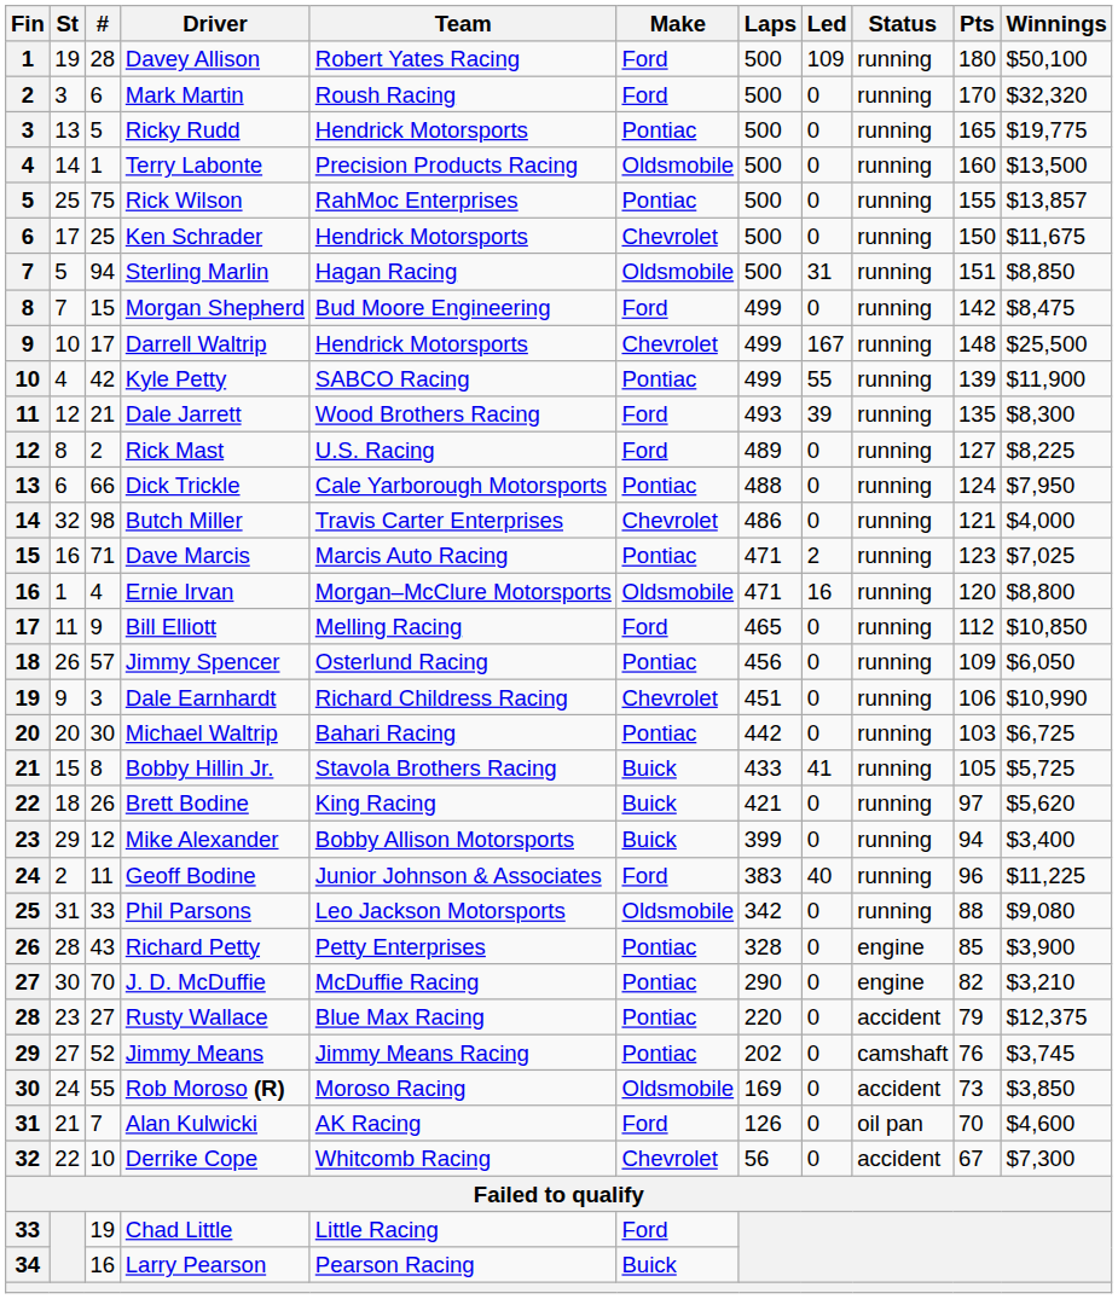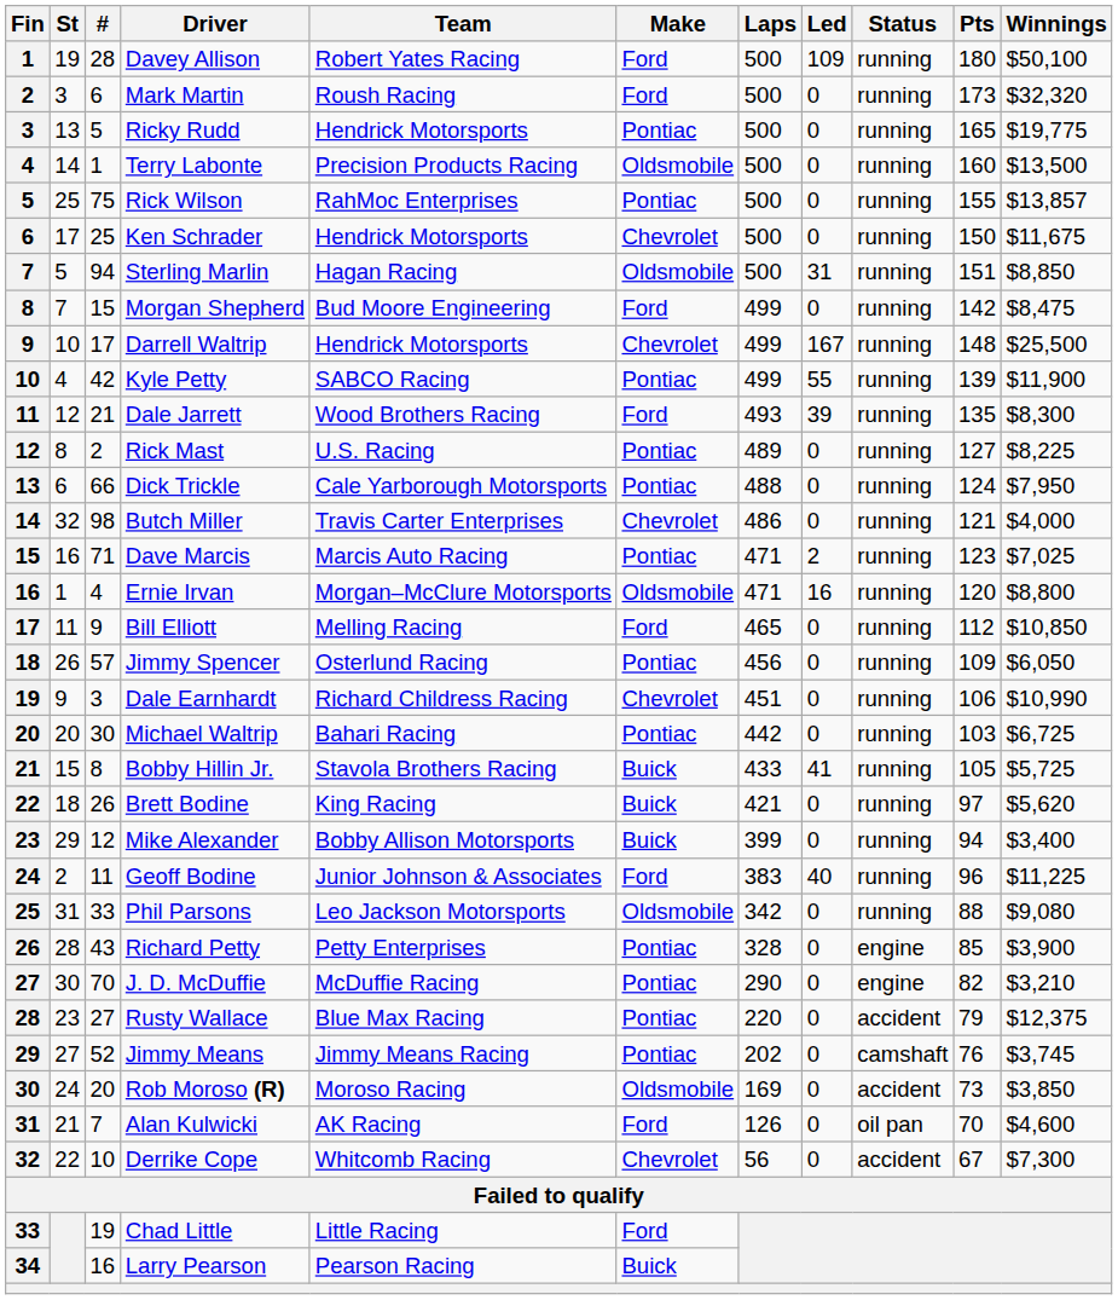 <table class="wikitable" style="font-size:95%">
 <tr>
 <th>Fin</th>
 <th>St</th>
 <th>#</th>
 <th>Driver</th>
 <th>Team</th>
 <th>Make</th>
 <th>Laps</th>
 <th>Led</th>
 <th>Status</th>
 <th>Pts</th>
 <th>Winnings</th>
 </tr>
 <tr>
 <th>1</th>
 <td>19</td>
 <td>28</td>
 <td><a href='#'>Davey Allison</a></td>
 <td><a href='#'>Robert Yates Racing</a></td>
 <td><a href='#'>Ford</a></td>
 <td>500</td>
 <td>109</td>
 <td>running</td>
 <td>180</td>
 <td>$50,100</td>
 </tr>
 <tr>
 <th>2</th>
 <td>3</td>
 <td>6</td>
 <td><a href='#'>Mark Martin</a></td>
 <td><a href='#'>Roush Racing</a></td>
 <td><a href='#'>Ford</a></td>
 <td>500</td>
 <td>0</td>
 <td>running</td>
-<td>170</td>
+<td>173</td>
 <td>$32,320</td>
 </tr>
 <tr>
 <th>3</th>
 <td>13</td>
 <td>5</td>
 <td><a href='#'>Ricky Rudd</a></td>
 <td><a href='#'>Hendrick Motorsports</a></td>
 <td><a href='#'>Pontiac</a></td>
 <td>500</td>
 <td>0</td>
 <td>running</td>
 <td>165</td>
 <td>$19,775</td>
 </tr>
 <tr>
 <th>4</th>
 <td>14</td>
 <td>1</td>
 <td><a href='#'>Terry Labonte</a></td>
 <td><a href='#'>Precision Products Racing</a></td>
 <td><a href='#'>Oldsmobile</a></td>
 <td>500</td>
 <td>0</td>
 <td>running</td>
 <td>160</td>
 <td>$13,500</td>
 </tr>
 <tr>
 <th>5</th>
 <td>25</td>
 <td>75</td>
 <td><a href='#'>Rick Wilson</a></td>
 <td><a href='#'>RahMoc Enterprises</a></td>
 <td><a href='#'>Pontiac</a></td>
 <td>500</td>
 <td>0</td>
 <td>running</td>
 <td>155</td>
 <td>$13,857</td>
 </tr>
 <tr>
 <th>6</th>
 <td>17</td>
 <td>25</td>
 <td><a href='#'>Ken Schrader</a></td>
 <td><a href='#'>Hendrick Motorsports</a></td>
 <td><a href='#'>Chevrolet</a></td>
 <td>500</td>
 <td>0</td>
 <td>running</td>
 <td>150</td>
 <td>$11,675</td>
 </tr>
 <tr>
 <th>7</th>
 <td>5</td>
 <td>94</td>
 <td><a href='#'>Sterling Marlin</a></td>
 <td><a href='#'>Hagan Racing</a></td>
 <td><a href='#'>Oldsmobile</a></td>
 <td>500</td>
 <td>31</td>
 <td>running</td>
 <td>151</td>
 <td>$8,850</td>
 </tr>
 <tr>
 <th>8</th>
 <td>7</td>
 <td>15</td>
 <td><a href='#'>Morgan Shepherd</a></td>
 <td><a href='#'>Bud Moore Engineering</a></td>
 <td><a href='#'>Ford</a></td>
 <td>499</td>
 <td>0</td>
 <td>running</td>
 <td>142</td>
 <td>$8,475</td>
 </tr>
 <tr>
 <th>9</th>
 <td>10</td>
 <td>17</td>
 <td><a href='#'>Darrell Waltrip</a></td>
 <td><a href='#'>Hendrick Motorsports</a></td>
 <td><a href='#'>Chevrolet</a></td>
 <td>499</td>
 <td>167</td>
 <td>running</td>
 <td>148</td>
 <td>$25,500</td>
 </tr>
 <tr>
 <th>10</th>
 <td>4</td>
 <td>42</td>
 <td><a href='#'>Kyle Petty</a></td>
 <td><a href='#'>SABCO Racing</a></td>
 <td><a href='#'>Pontiac</a></td>
 <td>499</td>
 <td>55</td>
 <td>running</td>
 <td>139</td>
 <td>$11,900</td>
 </tr>
 <tr>
 <th>11</th>
 <td>12</td>
 <td>21</td>
 <td><a href='#'>Dale Jarrett</a></td>
 <td><a href='#'>Wood Brothers Racing</a></td>
 <td><a href='#'>Ford</a></td>
 <td>493</td>
 <td>39</td>
 <td>running</td>
 <td>135</td>
 <td>$8,300</td>
 </tr>
 <tr>
 <th>12</th>
 <td>8</td>
 <td>2</td>
 <td><a href='#'>Rick Mast</a></td>
 <td><a href='#'>U.S. Racing</a></td>
-<td><a href='#'>Ford</a></td>
+<td><a href='#'>Pontiac</a></td>
 <td>489</td>
 <td>0</td>
 <td>running</td>
 <td>127</td>
 <td>$8,225</td>
 </tr>
 <tr>
 <th>13</th>
 <td>6</td>
 <td>66</td>
 <td><a href='#'>Dick Trickle</a></td>
 <td><a href='#'>Cale Yarborough Motorsports</a></td>
 <td><a href='#'>Pontiac</a></td>
 <td>488</td>
 <td>0</td>
 <td>running</td>
 <td>124</td>
 <td>$7,950</td>
 </tr>
 <tr>
 <th>14</th>
 <td>32</td>
 <td>98</td>
 <td><a href='#'>Butch Miller</a></td>
 <td><a href='#'>Travis Carter Enterprises</a></td>
 <td><a href='#'>Chevrolet</a></td>
 <td>486</td>
 <td>0</td>
 <td>running</td>
 <td>121</td>
 <td>$4,000</td>
 </tr>
 <tr>
 <th>15</th>
 <td>16</td>
 <td>71</td>
 <td><a href='#'>Dave Marcis</a></td>
 <td><a href='#'>Marcis Auto Racing</a></td>
 <td><a href='#'>Pontiac</a></td>
 <td>471</td>
 <td>2</td>
 <td>running</td>
 <td>123</td>
 <td>$7,025</td>
 </tr>
 <tr>
 <th>16</th>
 <td>1</td>
 <td>4</td>
 <td><a href='#'>Ernie Irvan</a></td>
 <td><a href='#'>Morgan–McClure Motorsports</a></td>
 <td><a href='#'>Oldsmobile</a></td>
 <td>471</td>
 <td>16</td>
 <td>running</td>
 <td>120</td>
 <td>$8,800</td>
 </tr>
 <tr>
 <th>17</th>
 <td>11</td>
 <td>9</td>
 <td><a href='#'>Bill Elliott</a></td>
 <td><a href='#'>Melling Racing</a></td>
 <td><a href='#'>Ford</a></td>
 <td>465</td>
 <td>0</td>
 <td>running</td>
 <td>112</td>
 <td>$10,850</td>
 </tr>
 <tr>
 <th>18</th>
 <td>26</td>
 <td>57</td>
 <td><a href='#'>Jimmy Spencer</a></td>
 <td><a href='#'>Osterlund Racing</a></td>
 <td><a href='#'>Pontiac</a></td>
 <td>456</td>
 <td>0</td>
 <td>running</td>
 <td>109</td>
 <td>$6,050</td>
 </tr>
 <tr>
 <th>19</th>
 <td>9</td>
 <td>3</td>
 <td><a href='#'>Dale Earnhardt</a></td>
 <td><a href='#'>Richard Childress Racing</a></td>
 <td><a href='#'>Chevrolet</a></td>
 <td>451</td>
 <td>0</td>
 <td>running</td>
 <td>106</td>
 <td>$10,990</td>
 </tr>
 <tr>
 <th>20</th>
 <td>20</td>
 <td>30</td>
 <td><a href='#'>Michael Waltrip</a></td>
 <td><a href='#'>Bahari Racing</a></td>
 <td><a href='#'>Pontiac</a></td>
 <td>442</td>
 <td>0</td>
 <td>running</td>
 <td>103</td>
 <td>$6,725</td>
 </tr>
 <tr>
 <th>21</th>
 <td>15</td>
 <td>8</td>
 <td><a href='#'>Bobby Hillin Jr.</a></td>
 <td><a href='#'>Stavola Brothers Racing</a></td>
 <td><a href='#'>Buick</a></td>
 <td>433</td>
 <td>41</td>
 <td>running</td>
 <td>105</td>
 <td>$5,725</td>
 </tr>
 <tr>
 <th>22</th>
 <td>18</td>
 <td>26</td>
 <td><a href='#'>Brett Bodine</a></td>
 <td><a href='#'>King Racing</a></td>
 <td><a href='#'>Buick</a></td>
 <td>421</td>
 <td>0</td>
 <td>running</td>
 <td>97</td>
 <td>$5,620</td>
 </tr>
 <tr>
 <th>23</th>
 <td>29</td>
 <td>12</td>
 <td><a href='#'>Mike Alexander</a></td>
 <td><a href='#'>Bobby Allison Motorsports</a></td>
 <td><a href='#'>Buick</a></td>
 <td>399</td>
 <td>0</td>
 <td>running</td>
 <td>94</td>
 <td>$3,400</td>
 </tr>
 <tr>
 <th>24</th>
 <td>2</td>
 <td>11</td>
 <td><a href='#'>Geoff Bodine</a></td>
 <td><a href='#'>Junior Johnson & Associates</a></td>
 <td><a href='#'>Ford</a></td>
 <td>383</td>
 <td>40</td>
 <td>running</td>
 <td>96</td>
 <td>$11,225</td>
 </tr>
 <tr>
 <th>25</th>
 <td>31</td>
 <td>33</td>
 <td><a href='#'>Phil Parsons</a></td>
 <td><a href='#'>Leo Jackson Motorsports</a></td>
 <td><a href='#'>Oldsmobile</a></td>
 <td>342</td>
 <td>0</td>
 <td>running</td>
 <td>88</td>
 <td>$9,080</td>
 </tr>
 <tr>
 <th>26</th>
 <td>28</td>
 <td>43</td>
 <td><a href='#'>Richard Petty</a></td>
 <td><a href='#'>Petty Enterprises</a></td>
 <td><a href='#'>Pontiac</a></td>
 <td>328</td>
 <td>0</td>
 <td>engine</td>
 <td>85</td>
 <td>$3,900</td>
 </tr>
 <tr>
 <th>27</th>
 <td>30</td>
 <td>70</td>
 <td><a href='#'>J. D. McDuffie</a></td>
 <td><a href='#'>McDuffie Racing</a></td>
 <td><a href='#'>Pontiac</a></td>
 <td>290</td>
 <td>0</td>
 <td>engine</td>
 <td>82</td>
 <td>$3,210</td>
 </tr>
 <tr>
 <th>28</th>
 <td>23</td>
 <td>27</td>
 <td><a href='#'>Rusty Wallace</a></td>
 <td><a href='#'>Blue Max Racing</a></td>
 <td><a href='#'>Pontiac</a></td>
 <td>220</td>
 <td>0</td>
 <td>accident</td>
 <td>79</td>
 <td>$12,375</td>
 </tr>
 <tr>
 <th>29</th>
 <td>27</td>
 <td>52</td>
 <td><a href='#'>Jimmy Means</a></td>
 <td><a href='#'>Jimmy Means Racing</a></td>
 <td><a href='#'>Pontiac</a></td>
 <td>202</td>
 <td>0</td>
 <td>camshaft</td>
 <td>76</td>
 <td>$3,745</td>
 </tr>
 <tr>
 <th>30</th>
 <td>24</td>
-<td>55</td>
+<td>20</td>
 <td><a href='#'>Rob Moroso</a> <strong>(R)</strong></td>
 <td><a href='#'>Moroso Racing</a></td>
 <td><a href='#'>Oldsmobile</a></td>
 <td>169</td>
 <td>0</td>
 <td>accident</td>
 <td>73</td>
 <td>$3,850</td>
 </tr>
 <tr>
 <th>31</th>
 <td>21</td>
 <td>7</td>
 <td><a href='#'>Alan Kulwicki</a></td>
 <td><a href='#'>AK Racing</a></td>
 <td><a href='#'>Ford</a></td>
 <td>126</td>
 <td>0</td>
 <td>oil pan</td>
 <td>70</td>
 <td>$4,600</td>
 </tr>
 <tr>
 <th>32</th>
 <td>22</td>
 <td>10</td>
 <td><a href='#'>Derrike Cope</a></td>
 <td><a href='#'>Whitcomb Racing</a></td>
 <td><a href='#'>Chevrolet</a></td>
 <td>56</td>
 <td>0</td>
 <td>accident</td>
 <td>67</td>
 <td>$7,300</td>
 </tr>
 <tr>
 <th colspan="11">Failed to qualify</th>
 </tr>
 <tr>
 <th>33</th>
 <th rowspan="2"></th>
 <td>19</td>
 <td><a href='#'>Chad Little</a></td>
 <td><a href='#'>Little Racing</a></td>
 <td><a href='#'>Ford</a></td>
 <th colspan="5" rowspan="2"></th>
 </tr>
 <tr>
 <th>34</th>
 <td>16</td>
 <td><a href='#'>Larry Pearson</a></td>
 <td><a href='#'>Pearson Racing</a></td>
 <td><a href='#'>Buick</a></td>
 </tr>
 <tr>
 <th colspan="11"></th>
 </tr>
 </table>
